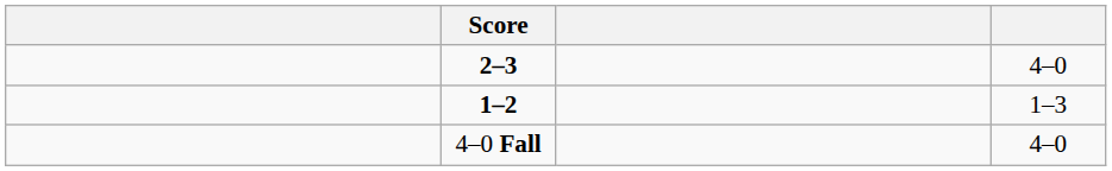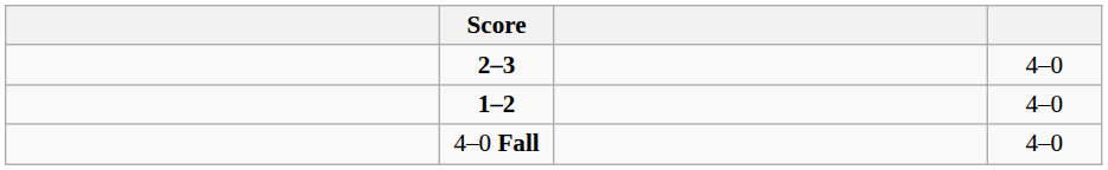 <table class="wikitable" style="text-align: center; ">
 <tr>
 <th align="right" width="270"></th>
 <th width="65">Score</th>
 <th align="left" width="270"></th>
 <th width="65"></th>
 </tr>
 <tr>
 <td align="left"></td>
 <td><strong>2–3</strong></td>
 <td align="left"><strong></strong></td>
 <td>4–0 <strong></strong></td>
 </tr>
 <tr>
 <td align="left"></td>
 <td><strong>1–2</strong></td>
 <td align="left"><strong></strong></td>
-<td>1–3 <strong></strong></td>
+<td>4–0 <strong></strong></td>
 </tr>
 <tr>
 <td align="left"><strong></strong></td>
 <td>4–0 <strong>Fall</strong></td>
 <td align="left"></td>
 <td>4–0 <strong></strong></td>
 </tr>
 </table>
